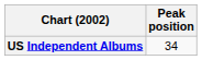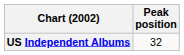 <table class="wikitable sortable plainrowheaders" style="text-align:center;">
 <tr>
 <th scope="col">Chart (2002)</th>
 <th scope="col">Peak<br>position</th>
 </tr>
 <tr>
 <th scope="row">US <a href='#'>Independent Albums</a></th>
-<td>34</td>
+<td>32</td>
 </tr>
 </table>
